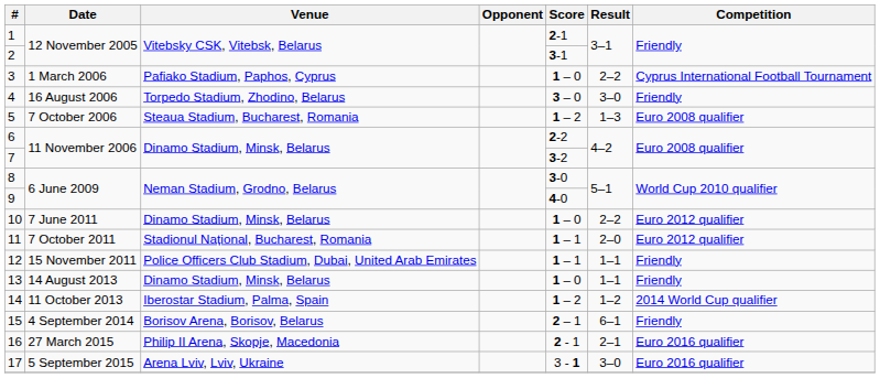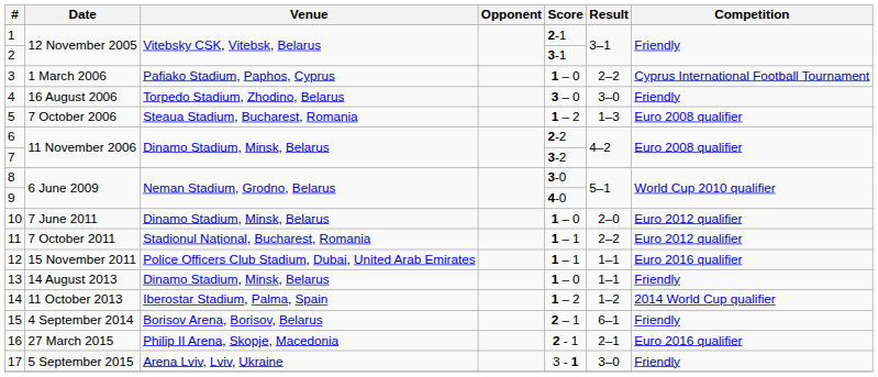 <table class="wikitable collapsible collapsed" style="text-align: left;" align=center>
 <tr>
 <th>#</th>
 <th>Date</th>
 <th>Venue</th>
 <th>Opponent</th>
 <th>Score</th>
 <th>Result</th>
 <th>Competition</th>
 </tr>
 <tr>
 <td>1</td>
 <td rowspan=2>12 November 2005</td>
 <td rowspan=2><a href='#'>Vitebsky CSK</a>, <a href='#'>Vitebsk</a>, <a href='#'>Belarus</a></td>
 <td rowspan=2></td>
 <td><strong>2</strong>-1</td>
 <td rowspan=2>3–1</td>
 <td rowspan=2><a href='#'>Friendly</a></td>
 </tr>
 <tr>
 <td>2</td>
 <td><strong>3</strong>-1</td>
 </tr>
 <tr>
 <td>3</td>
 <td>1 March 2006</td>
 <td><a href='#'>Pafiako Stadium</a>, <a href='#'>Paphos</a>, <a href='#'>Cyprus</a></td>
 <td></td>
 <td align=center><strong>1</strong> – 0</td>
 <td align=center>2–2</td>
 <td><a href='#'>Cyprus International Football Tournament</a></td>
 </tr>
 <tr>
 <td>4</td>
 <td>16 August 2006</td>
 <td><a href='#'>Torpedo Stadium</a>, <a href='#'>Zhodino</a>, <a href='#'>Belarus</a></td>
 <td></td>
 <td align=center><strong>3</strong> – 0</td>
 <td align=center>3–0</td>
 <td><a href='#'>Friendly</a></td>
 </tr>
 <tr>
 <td>5</td>
 <td>7 October 2006</td>
 <td><a href='#'>Steaua Stadium</a>, <a href='#'>Bucharest</a>, <a href='#'>Romania</a></td>
 <td></td>
 <td align=center><strong>1</strong> – 2</td>
 <td align=center>1–3</td>
 <td><a href='#'>Euro 2008 qualifier</a></td>
 </tr>
 <tr>
 <td>6</td>
 <td rowspan=2>11 November 2006</td>
 <td rowspan=2><a href='#'>Dinamo Stadium</a>, <a href='#'>Minsk</a>, <a href='#'>Belarus</a></td>
 <td rowspan=2></td>
 <td><strong>2</strong>-2</td>
 <td rowspan=2>4–2</td>
 <td rowspan=2><a href='#'>Euro 2008 qualifier</a></td>
 </tr>
 <tr>
 <td>7</td>
 <td><strong>3</strong>-2</td>
 </tr>
 <tr>
 <td>8</td>
 <td rowspan=2>6 June 2009</td>
 <td rowspan=2><a href='#'>Neman Stadium</a>, <a href='#'>Grodno</a>, <a href='#'>Belarus</a></td>
 <td rowspan=2></td>
 <td><strong>3</strong>-0</td>
 <td rowspan=2>5–1</td>
 <td rowspan=2><a href='#'>World Cup 2010 qualifier</a></td>
 </tr>
 <tr>
 <td>9</td>
 <td><strong>4</strong>-0</td>
 </tr>
 <tr>
 <td>10</td>
 <td>7 June 2011</td>
 <td><a href='#'>Dinamo Stadium</a>, <a href='#'>Minsk</a>, <a href='#'>Belarus</a></td>
 <td></td>
 <td align=center><strong>1</strong> – 0</td>
-<td align=center>2–2</td>
+<td align=center>2–0</td>
 <td><a href='#'>Euro 2012 qualifier</a></td>
 </tr>
 <tr>
 <td>11</td>
 <td>7 October 2011</td>
 <td><a href='#'>Stadionul Național</a>, <a href='#'>Bucharest</a>, <a href='#'>Romania</a></td>
 <td></td>
 <td align=center><strong>1</strong> – 1</td>
-<td align=center>2–0</td>
+<td align=center>2–2</td>
 <td><a href='#'>Euro 2012 qualifier</a></td>
 </tr>
 <tr>
 <td>12</td>
 <td>15 November 2011</td>
 <td><a href='#'>Police Officers Club Stadium</a>, <a href='#'>Dubai</a>, <a href='#'>United Arab Emirates</a></td>
 <td></td>
 <td align=center><strong>1</strong> – 1</td>
 <td align=center>1–1</td>
-<td><a href='#'>Friendly</a></td>
+<td><a href='#'>Euro 2016 qualifier</a></td>
 </tr>
 <tr>
 <td>13</td>
 <td>14 August 2013</td>
 <td><a href='#'>Dinamo Stadium</a>, <a href='#'>Minsk</a>, <a href='#'>Belarus</a></td>
 <td></td>
 <td align=center><strong>1</strong> – 0</td>
 <td align=center>1–1</td>
 <td><a href='#'>Friendly</a></td>
 </tr>
 <tr>
 <td>14</td>
 <td>11 October 2013</td>
 <td><a href='#'>Iberostar Stadium</a>, <a href='#'>Palma</a>, <a href='#'>Spain</a></td>
 <td></td>
 <td align=center><strong>1</strong> – 2</td>
 <td align=center>1–2</td>
 <td><a href='#'>2014 World Cup qualifier</a></td>
 </tr>
 <tr>
 <td>15</td>
 <td>4 September 2014</td>
 <td><a href='#'>Borisov Arena</a>, <a href='#'>Borisov</a>, <a href='#'>Belarus</a></td>
 <td></td>
 <td align=center><strong>2</strong> – 1</td>
 <td align=center>6–1</td>
 <td><a href='#'>Friendly</a></td>
 </tr>
 <tr>
 <td>16</td>
 <td>27 March 2015</td>
 <td><a href='#'>Philip II Arena</a>, <a href='#'>Skopje</a>, <a href='#'>Macedonia</a></td>
 <td></td>
 <td align=center><strong>2</strong> - 1</td>
 <td align=center>2–1</td>
 <td><a href='#'>Euro 2016 qualifier</a></td>
 </tr>
 <tr>
 <td>17</td>
 <td>5 September 2015</td>
 <td><a href='#'>Arena Lviv</a>, <a href='#'>Lviv</a>, <a href='#'>Ukraine</a></td>
 <td></td>
 <td align=center>3 - <strong>1</strong></td>
 <td align=center>3–0</td>
-<td><a href='#'>Euro 2016 qualifier</a></td>
+<td><a href='#'>Friendly</a></td>
 </tr>
 <tr>
 </tr>
 </table>
